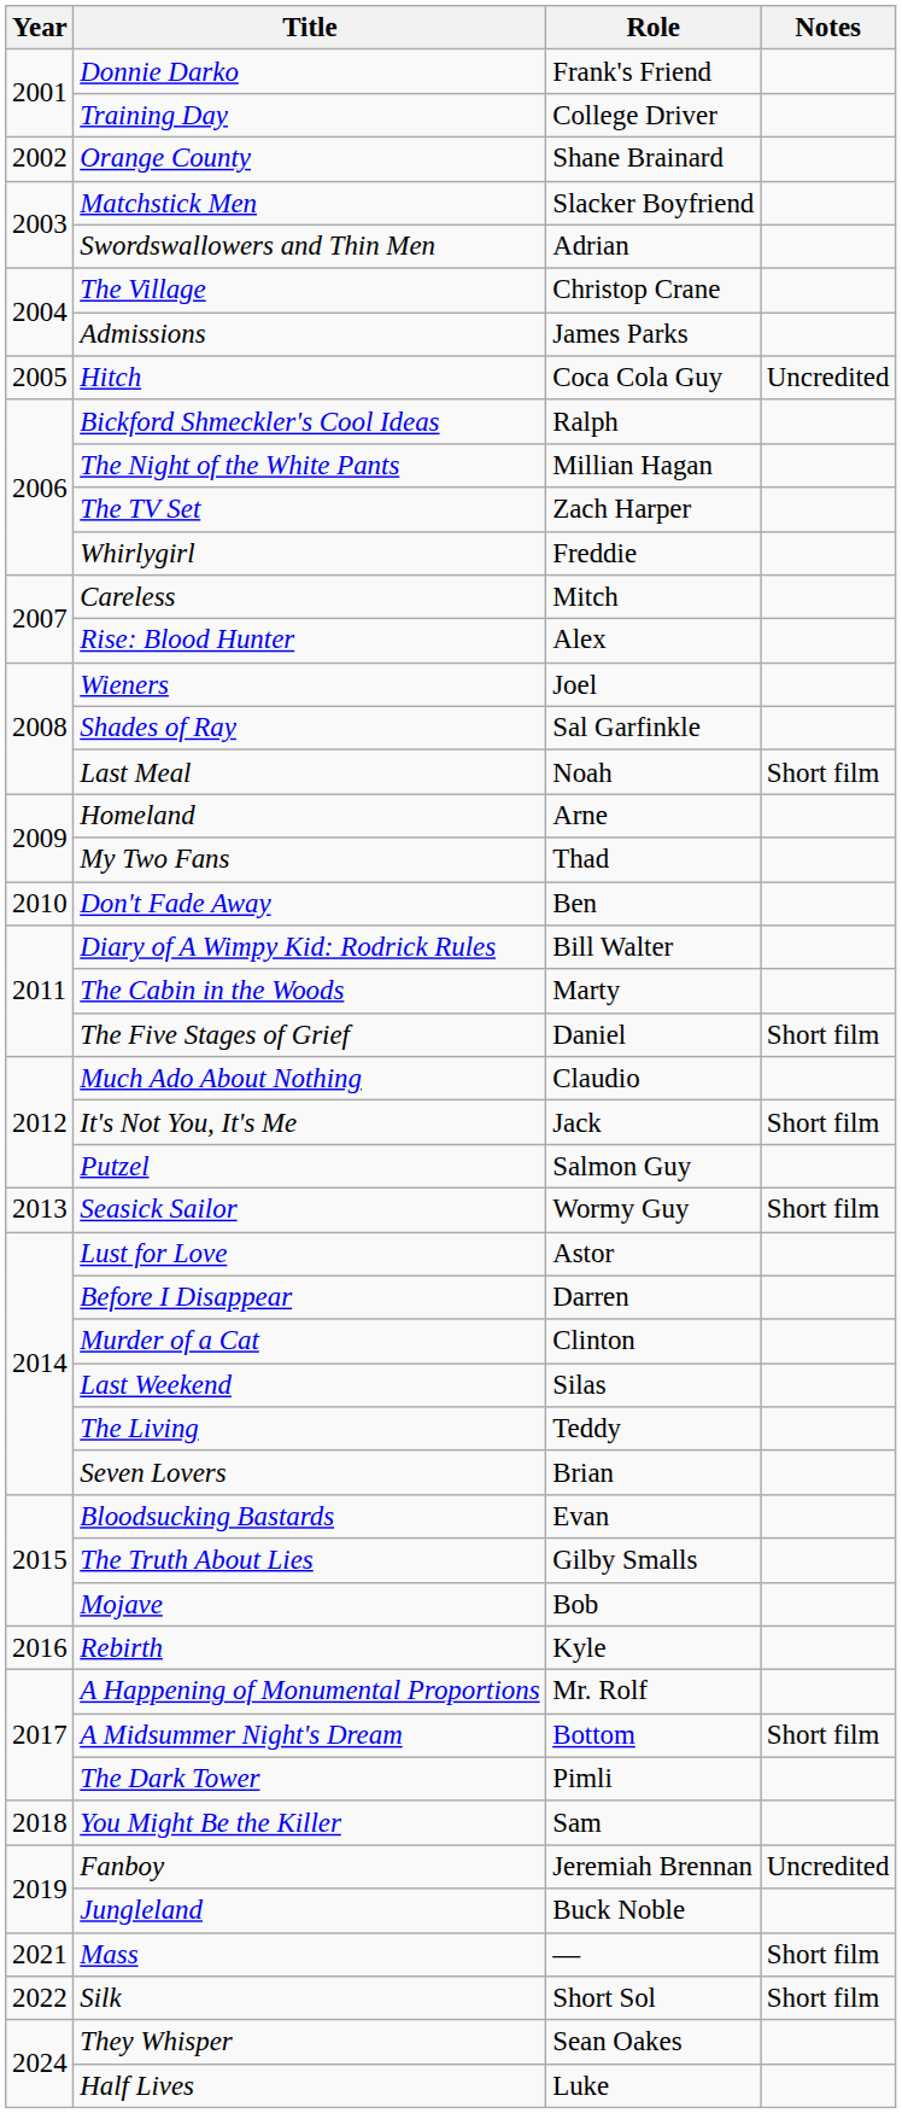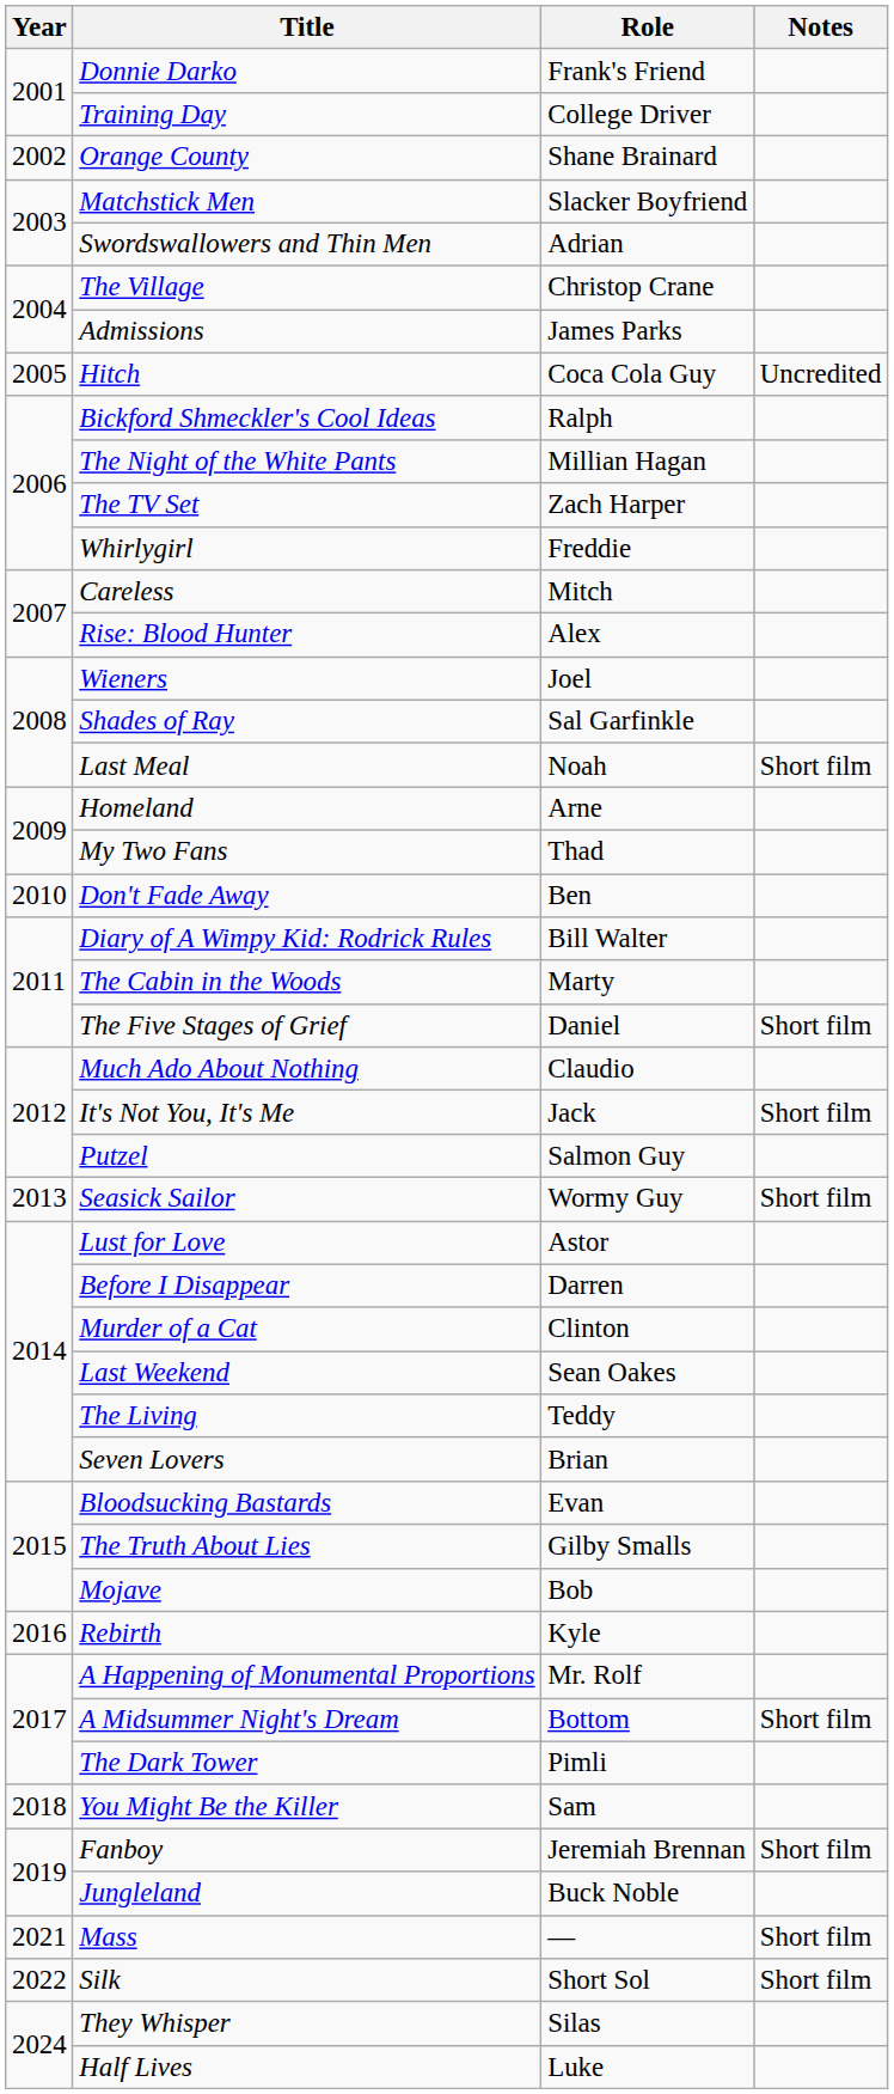 <table class="wikitable">
 <tr>
 <th>Year</th>
 <th>Title</th>
 <th>Role</th>
 <th>Notes</th>
 </tr>
 <tr>
 <td rowspan=2>2001</td>
 <td><em><a href='#'>Donnie Darko</a></em></td>
 <td>Frank's Friend</td>
 <td></td>
 </tr>
 <tr>
 <td><em><a href='#'>Training Day</a></em></td>
 <td>College Driver</td>
 <td></td>
 </tr>
 <tr>
 <td>2002</td>
 <td><em><a href='#'>Orange County</a></em></td>
 <td>Shane Brainard</td>
 <td></td>
 </tr>
 <tr>
 <td rowspan=2>2003</td>
 <td><em><a href='#'>Matchstick Men</a></em></td>
 <td>Slacker Boyfriend</td>
 <td></td>
 </tr>
 <tr>
 <td><em>Swordswallowers and Thin Men</em></td>
 <td>Adrian</td>
 <td></td>
 </tr>
 <tr>
 <td rowspan=2>2004</td>
 <td><em><a href='#'>The Village</a></em></td>
 <td>Christop Crane</td>
 <td></td>
 </tr>
 <tr>
 <td><em>Admissions</em></td>
 <td>James Parks</td>
 <td></td>
 </tr>
 <tr>
 <td>2005</td>
 <td><em><a href='#'>Hitch</a></em></td>
 <td>Coca Cola Guy</td>
 <td>Uncredited</td>
 </tr>
 <tr>
 <td rowspan=4>2006</td>
 <td><em><a href='#'>Bickford Shmeckler's Cool Ideas</a></em></td>
 <td>Ralph</td>
 <td></td>
 </tr>
 <tr>
 <td><em><a href='#'>The Night of the White Pants</a></em></td>
 <td>Millian Hagan</td>
 <td></td>
 </tr>
 <tr>
 <td><em><a href='#'>The TV Set</a></em></td>
 <td>Zach Harper</td>
 <td></td>
 </tr>
 <tr>
 <td><em>Whirlygirl</em></td>
 <td>Freddie</td>
 <td></td>
 </tr>
 <tr>
 <td rowspan=2>2007</td>
 <td><em>Careless</em></td>
 <td>Mitch</td>
 <td></td>
 </tr>
 <tr>
 <td><em><a href='#'>Rise: Blood Hunter</a></em></td>
 <td>Alex</td>
 <td></td>
 </tr>
 <tr>
 <td rowspan=3>2008</td>
 <td><em><a href='#'>Wieners</a></em></td>
 <td>Joel</td>
 <td></td>
 </tr>
 <tr>
 <td><em><a href='#'>Shades of Ray</a></em></td>
 <td>Sal Garfinkle</td>
 <td></td>
 </tr>
 <tr>
 <td><em>Last Meal</em></td>
 <td>Noah</td>
 <td>Short film</td>
 </tr>
 <tr>
 <td rowspan=2>2009</td>
 <td><em>Homeland</em></td>
 <td>Arne</td>
 <td></td>
 </tr>
 <tr>
 <td><em>My Two Fans</em></td>
 <td>Thad</td>
 <td></td>
 </tr>
 <tr>
 <td>2010</td>
 <td><em><a href='#'>Don't Fade Away</a></em></td>
 <td>Ben</td>
 <td></td>
 </tr>
 <tr>
 <td rowspan=3>2011</td>
 <td><em><a href='#'>Diary of A Wimpy Kid: Rodrick Rules</a></em></td>
 <td>Bill Walter</td>
 <td></td>
 </tr>
 <tr>
 <td><em><a href='#'>The Cabin in the Woods</a></em></td>
 <td>Marty</td>
 <td></td>
 </tr>
 <tr>
 <td><em>The Five Stages of Grief</em></td>
 <td>Daniel</td>
 <td>Short film</td>
 </tr>
 <tr>
 <td rowspan=3>2012</td>
 <td><em><a href='#'>Much Ado About Nothing</a></em></td>
 <td>Claudio</td>
 <td></td>
 </tr>
 <tr>
 <td><em>It's Not You, It's Me</em></td>
 <td>Jack</td>
 <td>Short film</td>
 </tr>
 <tr>
 <td><em><a href='#'>Putzel</a></em></td>
 <td>Salmon Guy</td>
 <td></td>
 </tr>
 <tr>
 <td>2013</td>
 <td><em><a href='#'>Seasick Sailor</a></em></td>
 <td>Wormy Guy</td>
 <td>Short film</td>
 </tr>
 <tr>
 <td rowspan=6>2014</td>
 <td><em><a href='#'>Lust for Love</a></em></td>
 <td>Astor</td>
 <td></td>
 </tr>
 <tr>
 <td><em><a href='#'>Before I Disappear</a></em></td>
 <td>Darren</td>
 <td></td>
 </tr>
 <tr>
 <td><em><a href='#'>Murder of a Cat</a></em></td>
 <td>Clinton</td>
 <td></td>
 </tr>
 <tr>
 <td><em><a href='#'>Last Weekend</a></em></td>
-<td>Silas</td>
+<td>Sean Oakes</td>
 <td></td>
 </tr>
 <tr>
 <td><em><a href='#'>The Living</a></em></td>
 <td>Teddy</td>
 <td></td>
 </tr>
 <tr>
 <td><em>Seven Lovers</em></td>
 <td>Brian</td>
 <td></td>
 </tr>
 <tr>
 <td rowspan=3>2015</td>
 <td><em><a href='#'>Bloodsucking Bastards</a></em></td>
 <td>Evan</td>
 <td></td>
 </tr>
 <tr>
 <td><em><a href='#'>The Truth About Lies</a></em></td>
 <td>Gilby Smalls</td>
 <td></td>
 </tr>
 <tr>
 <td><em><a href='#'>Mojave</a></em></td>
 <td>Bob</td>
 <td></td>
 </tr>
 <tr>
 <td>2016</td>
 <td><em><a href='#'>Rebirth</a></em></td>
 <td>Kyle</td>
 <td></td>
 </tr>
 <tr>
 <td rowspan=3>2017</td>
 <td><em><a href='#'>A Happening of Monumental Proportions</a></em></td>
 <td>Mr. Rolf</td>
 <td></td>
 </tr>
 <tr>
 <td><em><a href='#'>A Midsummer Night's Dream</a></em></td>
 <td><a href='#'>Bottom</a></td>
 <td>Short film</td>
 </tr>
 <tr>
 <td><em><a href='#'>The Dark Tower</a></em></td>
 <td>Pimli</td>
 <td></td>
 </tr>
 <tr>
 <td>2018</td>
 <td><em><a href='#'>You Might Be the Killer</a></em></td>
 <td>Sam</td>
 <td></td>
 </tr>
 <tr>
 <td rowspan=2>2019</td>
 <td><em>Fanboy</em></td>
 <td>Jeremiah Brennan</td>
-<td>Uncredited</td>
+<td>Short film</td>
 </tr>
 <tr>
 <td><em><a href='#'>Jungleland</a></em></td>
 <td>Buck Noble</td>
 <td></td>
 </tr>
 <tr>
 <td>2021</td>
 <td><em><a href='#'>Mass</a></em></td>
 <td>—</td>
 <td>Short film</td>
 </tr>
 <tr>
 <td>2022</td>
 <td><em>Silk</em></td>
 <td>Short Sol</td>
 <td>Short film</td>
 </tr>
 <tr>
 <td rowspan=2>2024</td>
 <td><em>They Whisper</em></td>
-<td>Sean Oakes</td>
+<td>Silas</td>
 <td></td>
 </tr>
 <tr>
 <td><em>Half Lives</em></td>
 <td>Luke</td>
 <td></td>
 </tr>
 </table>
